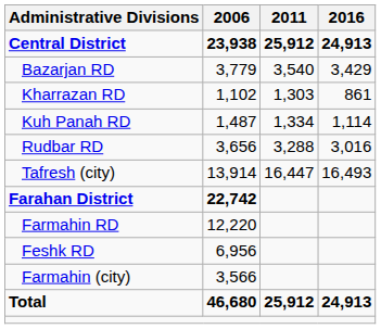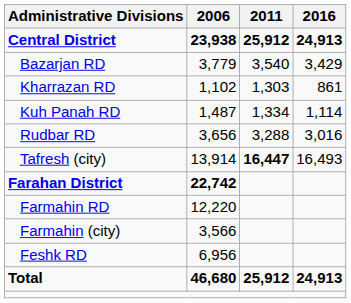 <table class="wikitable">
 <tr>
 <th>Administrative Divisions</th>
 <th>2006</th>
 <th>2011</th>
 <th>2016</th>
 </tr>
 <tr>
 <td><strong><a href='#'>Central District</a></strong></td>
 <td style="text-align: right;"><strong>23,938</strong></td>
 <td style="text-align: right;"><strong>25,912</strong></td>
 <td style="text-align: right;"><strong>24,913</strong></td>
 </tr>
 <tr>
 <td style="padding-left: 1em;"><a href='#'>Bazarjan RD</a></td>
 <td style="text-align: right;">3,779</td>
 <td style="text-align: right;">3,540</td>
 <td style="text-align: right;">3,429</td>
 </tr>
 <tr>
 <td style="padding-left: 1em;"><a href='#'>Kharrazan RD</a></td>
 <td style="text-align: right;">1,102</td>
 <td style="text-align: right;">1,303</td>
 <td style="text-align: right;">861</td>
 </tr>
 <tr>
 <td style="padding-left: 1em;"><a href='#'>Kuh Panah RD</a></td>
 <td style="text-align: right;">1,487</td>
 <td style="text-align: right;">1,334</td>
 <td style="text-align: right;">1,114</td>
 </tr>
 <tr>
 <td style="padding-left: 1em;"><a href='#'>Rudbar RD</a></td>
 <td style="text-align: right;">3,656</td>
 <td style="text-align: right;">3,288</td>
 <td style="text-align: right;">3,016</td>
 </tr>
 <tr>
 <td style="padding-left: 1em;"><a href='#'>Tafresh</a> (city)</td>
 <td style="text-align: right;">13,914</td>
-<td style="text-align: right;">16,447</td>
+<td style="text-align: right;"><strong>16,447</strong></td>
 <td style="text-align: right;">16,493</td>
 </tr>
 <tr>
 <td><strong><a href='#'>Farahan District</a></strong></td>
 <td style="text-align: right;"><strong>22,742</strong></td>
 <td style="text-align: right;"></td>
 <td style="text-align: right;"></td>
 </tr>
 <tr>
 <td style="padding-left: 1em;"><a href='#'>Farmahin RD</a></td>
 <td style="text-align: right;">12,220</td>
 <td style="text-align: right;"></td>
 <td style="text-align: right;"></td>
 </tr>
 <tr>
-<td style="padding-left: 1em;"><a href='#'>Feshk RD</a></td>
-<td style="text-align: right;">6,956</td>
+<td style="padding-left: 1em;"><a href='#'>Farmahin</a> (city)</td>
+<td style="text-align: right;">3,566</td>
 <td style="text-align: right;"></td>
 <td style="text-align: right;"></td>
 </tr>
 <tr>
-<td style="padding-left: 1em;"><a href='#'>Farmahin</a> (city)</td>
-<td style="text-align: right;">3,566</td>
+<td style="padding-left: 1em;"><a href='#'>Feshk RD</a></td>
+<td style="text-align: right;">6,956</td>
 <td style="text-align: right;"></td>
 <td style="text-align: right;"></td>
 </tr>
 <tr>
 <td><strong>Total</strong></td>
 <td style="text-align: right;"><strong>46,680</strong></td>
 <td style="text-align: right;"><strong>25,912</strong></td>
 <td style="text-align: right;"><strong>24,913</strong></td>
 </tr>
 <tr>
 <td colspan=4></td>
 </tr>
 </table>
